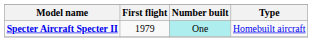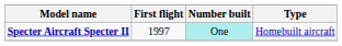 <table class="wikitable" align=center style="font-size:90%;">
 <tr>
 </tr>
 <tr style="background:#efefef;">
 <th>Model name</th>
 <th>First flight</th>
 <th>Number built</th>
 <th>Type</th>
 </tr>
 <tr>
 <td align=left><strong><a href='#'>Specter Aircraft Specter II</a></strong></td>
-<td align=center>1979</td>
+<td align=center>1997</td>
 <td align=center style="background: paleturquoise;">One</td>
 <td align=left><a href='#'>Homebuilt aircraft</a></td>
 </tr>
 <tr>
 </tr>
 </table>
